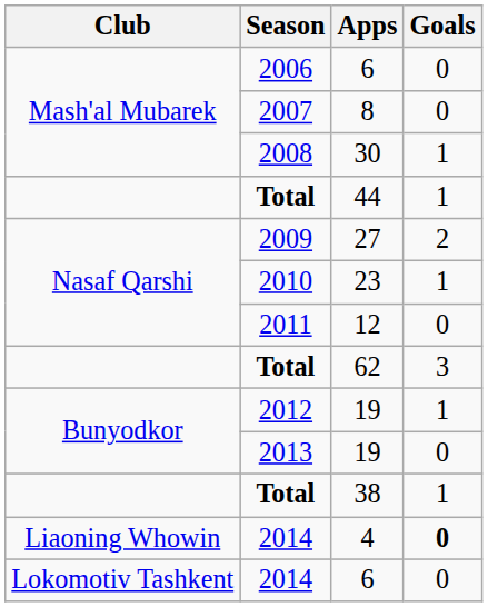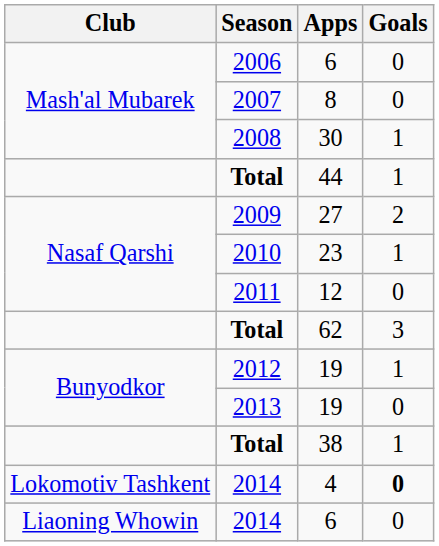 <table class="wikitable" style="font-size:100%; text-align: center">
 <tr>
 <th rowspan="1">Club</th>
 <th rowspan="1">Season</th>
 <th colspan="1">Apps</th>
 <th colspan="1">Goals</th>
 </tr>
 <tr>
 <td rowspan="3"><a href='#'>Mash'al Mubarek</a></td>
 <td><a href='#'>2006</a></td>
 <td>6</td>
 <td>0</td>
 </tr>
 <tr>
 <td><a href='#'>2007</a></td>
 <td>8</td>
 <td>0</td>
 </tr>
 <tr>
 <td><a href='#'>2008</a></td>
 <td>30</td>
 <td>1</td>
 </tr>
 <tr>
 <td></td>
 <td><strong>Total</strong></td>
 <td>44</td>
 <td>1</td>
 </tr>
 <tr>
 <td rowspan="3"><a href='#'>Nasaf Qarshi</a></td>
 <td><a href='#'>2009</a></td>
 <td>27</td>
 <td>2</td>
 </tr>
 <tr>
 <td><a href='#'>2010</a></td>
 <td>23</td>
 <td>1</td>
 </tr>
 <tr>
 <td><a href='#'>2011</a></td>
 <td>12</td>
 <td>0</td>
 </tr>
 <tr>
 <td></td>
 <td><strong>Total</strong></td>
 <td>62</td>
 <td>3</td>
 </tr>
 <tr>
 <td rowspan="2"><a href='#'>Bunyodkor</a></td>
 <td><a href='#'>2012</a></td>
 <td>19</td>
 <td>1</td>
 </tr>
 <tr>
 <td><a href='#'>2013</a></td>
 <td>19</td>
 <td>0</td>
 </tr>
 <tr>
 <td></td>
 <td><strong>Total</strong></td>
 <td>38</td>
 <td>1</td>
 </tr>
 <tr>
-<td rowspan="1"><a href='#'>Liaoning Whowin</a></td>
+<td rowspan="1"><a href='#'>Lokomotiv Tashkent</a></td>
 <td><a href='#'>2014</a></td>
 <td>4</td>
 <td><strong>0</strong></td>
 </tr>
 <tr>
-<td rowspan="1"><a href='#'>Lokomotiv Tashkent</a></td>
+<td rowspan="1"><a href='#'>Liaoning Whowin</a></td>
 <td><a href='#'>2014</a></td>
 <td>6</td>
 <td>0</td>
 </tr>
 </table>
